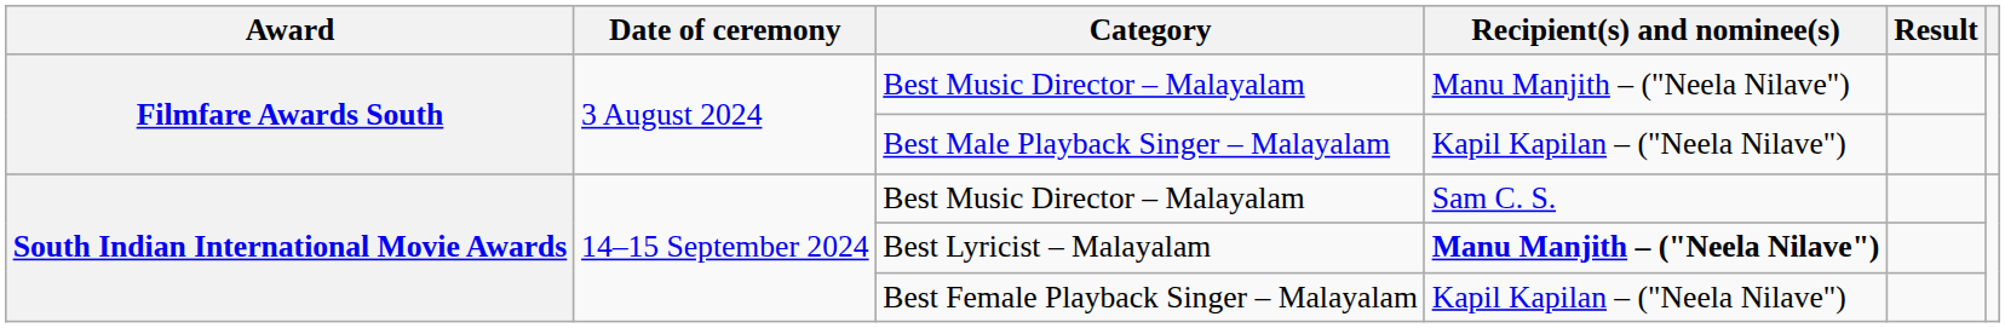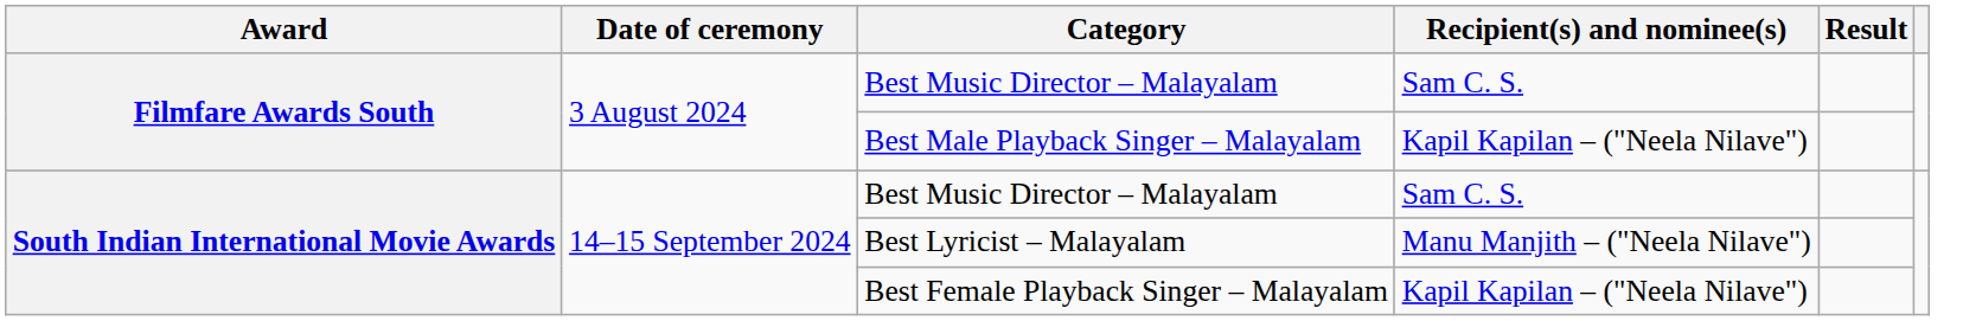 <table class="wikitable plainrowheaders sortable">
 <tr>
 <th scope="col">Award</th>
 <th scope="col">Date of ceremony</th>
 <th scope="col">Category</th>
 <th scope="col">Recipient(s) and nominee(s)</th>
 <th scope="col">Result</th>
 <th scope="col" class="unsortable"></th>
 </tr>
 <tr>
 <th scope="row" rowspan="2"><a href='#'>Filmfare Awards South</a></th>
 <td rowspan="2"><a href='#'>3 August 2024</a></td>
 <td><a href='#'>Best Music Director – Malayalam</a></td>
-<td><a href='#'>Manu Manjith</a> – ("Neela Nilave")</td>
+<td><a href='#'>Sam C. S.</a></td>
 <td></td>
 <td rowspan="2" style="text-align:center;"><br><br><br></td>
 </tr>
 <tr>
 <td><a href='#'>Best Male Playback Singer – Malayalam</a></td>
 <td><a href='#'>Kapil Kapilan</a> – ("Neela Nilave")</td>
 <td></td>
 </tr>
 <tr>
 <th scope="row" rowspan="3"><a href='#'>South Indian International Movie Awards</a></th>
 <td rowspan="3"><a href='#'>14–15 September 2024</a></td>
 <td>Best Music Director – Malayalam</td>
 <td><a href='#'>Sam C. S.</a></td>
 <td></td>
 <td rowspan="3" style="text-align:center;"><br></td>
 </tr>
 <tr>
 <td>Best Lyricist – Malayalam</td>
-<td><strong><a href='#'>Manu Manjith</a> – ("Neela Nilave")</strong></td>
+<td><a href='#'>Manu Manjith</a> – ("Neela Nilave")</td>
 <td></td>
 </tr>
 <tr>
 <td>Best Female Playback Singer – Malayalam</td>
 <td><a href='#'>Kapil Kapilan</a> – ("Neela Nilave")</td>
 <td></td>
 </tr>
 </table>
